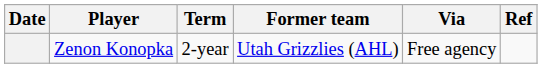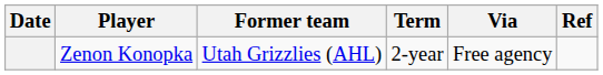 <table class="wikitable plainrowheaders">
 <tr style="background:#ddd; text-align:center;">
 <th>Date</th>
 <th>Player</th>
+<th>Former team</th>
 <th>Term</th>
-<th>Former team</th>
 <th>Via</th>
 <th>Ref</th>
 </tr>
 <tr>
 <th scope="row"></th>
 <td><a href='#'>Zenon Konopka</a></td>
+<td><a href='#'>Utah Grizzlies</a> (<a href='#'>AHL</a>)</td>
 <td>2-year</td>
-<td><a href='#'>Utah Grizzlies</a> (<a href='#'>AHL</a>)</td>
 <td>Free agency</td>
 <td></td>
 </tr>
 </table>
